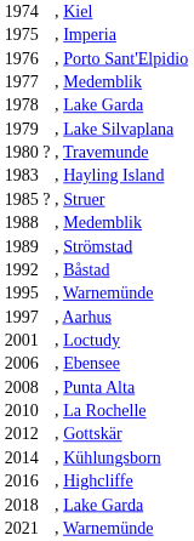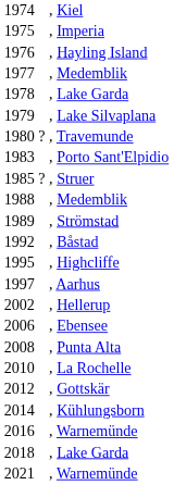 <table>
 <tr>
 <td>1974</td>
 <td>, <a href='#'>Kiel</a></td>
 <td></td>
 <td></td>
 <td></td>
 <td></td>
 </tr>
 <tr>
 <td>1975</td>
 <td>, <a href='#'>Imperia</a></td>
 <td></td>
 <td></td>
 <td></td>
 <td></td>
 </tr>
 <tr>
 <td>1976</td>
-<td>, <a href='#'>Porto Sant'Elpidio</a></td>
+<td nowrap>, <a href='#'>Hayling Island</a></td>
 <td nowrap></td>
 <td></td>
 <td></td>
 <td></td>
 </tr>
 <tr>
 <td>1977</td>
 <td>, <a href='#'>Medemblik</a></td>
 <td nowrap></td>
 <td></td>
 <td></td>
 <td></td>
 </tr>
 <tr>
 <td>1978</td>
 <td>, <a href='#'>Lake Garda</a></td>
 <td nowrap></td>
 <td></td>
 <td></td>
 <td></td>
 </tr>
 <tr>
 <td>1979</td>
 <td>, <a href='#'>Lake Silvaplana</a></td>
 <td></td>
 <td></td>
 <td></td>
 <td></td>
 </tr>
 <tr>
 <td>1980 ?</td>
 <td>, <a href='#'>Travemunde</a></td>
 <td></td>
 <td></td>
 <td></td>
 <td></td>
 </tr>
 <tr>
 <td>1983</td>
-<td nowrap>, <a href='#'>Hayling Island</a></td>
+<td>, <a href='#'>Porto Sant'Elpidio</a></td>
 <td nowrap></td>
 <td nowrap></td>
 <td></td>
 <td></td>
 </tr>
 <tr>
 <td>1985 ?</td>
 <td>, <a href='#'>Struer</a></td>
 <td></td>
 <td></td>
 <td></td>
 <td></td>
 </tr>
 <tr>
 <td>1988</td>
 <td>, <a href='#'>Medemblik</a></td>
 <td></td>
 <td></td>
 <td></td>
 <td></td>
 </tr>
 <tr>
 <td>1989</td>
 <td>, <a href='#'>Strömstad</a></td>
 <td></td>
 <td></td>
 <td></td>
 <td></td>
 </tr>
 <tr>
 <td>1992</td>
 <td>, <a href='#'>Båstad</a></td>
 <td></td>
 <td></td>
 <td></td>
 <td></td>
 </tr>
 <tr>
 <td>1995</td>
-<td>, <a href='#'>Warnemünde</a></td>
+<td>, <a href='#'>Highcliffe</a></td>
 <td></td>
 <td></td>
 <td></td>
 <td></td>
 </tr>
 <tr>
 <td>1997</td>
 <td>, <a href='#'>Aarhus</a></td>
 <td></td>
 <td></td>
 <td></td>
 <td></td>
 </tr>
 <tr>
-<td>2001</td>
-<td>, <a href='#'>Loctudy</a></td>
+<td>2002</td>
+<td>, <a href='#'>Hellerup</a></td>
 <td></td>
 <td></td>
 <td></td>
 <td></td>
 </tr>
 <tr>
 <td>2006</td>
 <td>, <a href='#'>Ebensee</a></td>
 <td></td>
 <td></td>
 <td></td>
 <td></td>
 </tr>
 <tr>
 <td>2008</td>
 <td>, <a href='#'>Punta Alta</a></td>
 <td nowrap></td>
 <td nowrap></td>
 <td nowrap></td>
 <td></td>
 </tr>
 <tr>
 <td>2010</td>
 <td>, <a href='#'>La Rochelle</a></td>
 <td nowrap></td>
 <td nowrap></td>
 <td nowrap></td>
 <td></td>
 </tr>
 <tr>
 <td>2012</td>
 <td>, <a href='#'>Gottskär</a></td>
 <td></td>
 <td></td>
 <td></td>
 </tr>
 <tr>
 <td>2014</td>
 <td nowrap>, <a href='#'>Kühlungsborn</a></td>
 <td nowrap></td>
 <td></td>
 <td></td>
 <td></td>
 </tr>
 <tr>
 <td>2016</td>
-<td>, <a href='#'>Highcliffe</a></td>
+<td>, <a href='#'>Warnemünde</a></td>
 <td></td>
 <td></td>
 <td></td>
 <td></td>
 </tr>
 <tr>
 <td>2018</td>
 <td nowrap>, <a href='#'>Lake Garda</a></td>
 <td nowrap></td>
 <td></td>
 <td></td>
 <td></td>
 </tr>
 <tr>
 <td>2021</td>
 <td>, <a href='#'>Warnemünde</a></td>
 <td nowrap></td>
 <td nowrap></td>
 <td nowrap></td>
 <td></td>
 </tr>
 </table>
